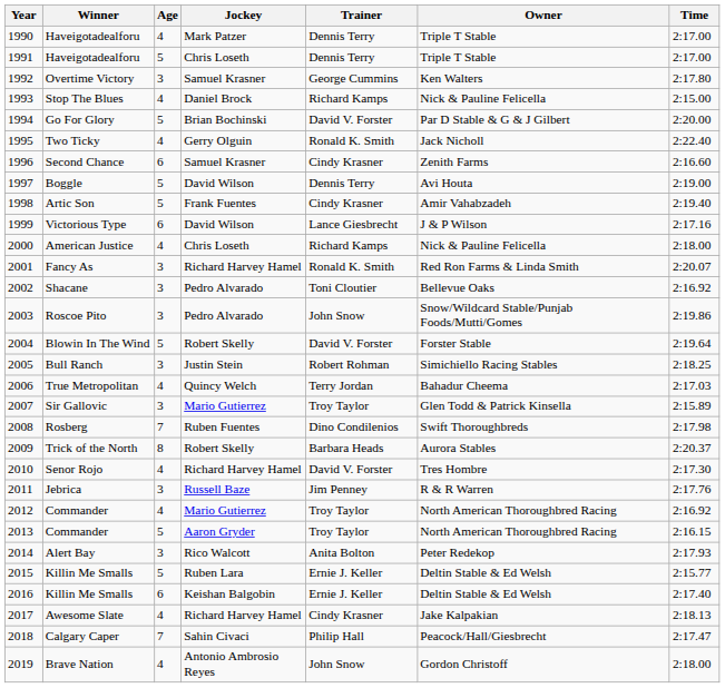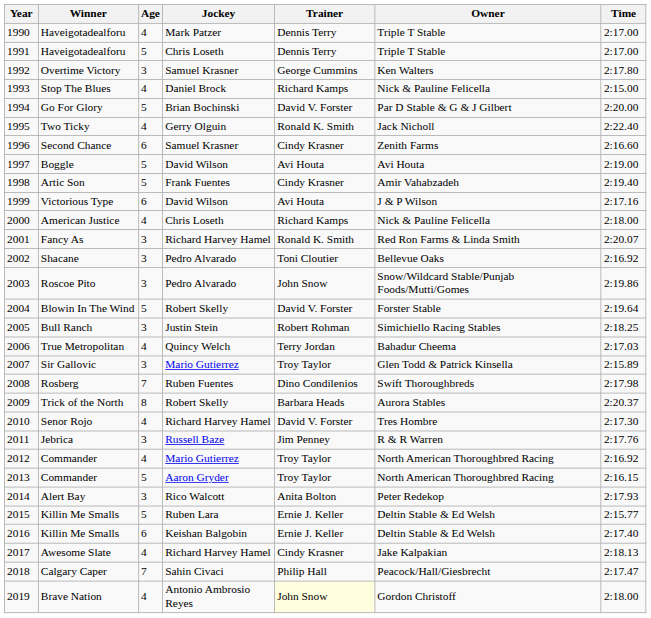 <table class="wikitable sortable" style="font-size:90%">
 <tr>
 <th width="36px">Year<br></th>
 <th width="120px">Winner<br></th>
 <th width="20px">Age<br></th>
 <th width="135px">Jockey<br></th>
 <th width="120px">Trainer<br></th>
 <th width="280px">Owner<br></th>
 <th width="50px">Time<br></th>
 </tr>
 <tr>
 <td>1990</td>
 <td>Haveigotadealforu</td>
 <td>4</td>
 <td>Mark Patzer</td>
 <td>Dennis Terry</td>
 <td>Triple T Stable</td>
 <td>2:17.00</td>
 </tr>
 <tr>
 <td>1991</td>
 <td>Haveigotadealforu</td>
 <td>5</td>
 <td>Chris Loseth</td>
 <td>Dennis Terry</td>
 <td>Triple T Stable</td>
 <td>2:17.00</td>
 </tr>
 <tr>
 <td>1992</td>
 <td>Overtime Victory</td>
 <td>3</td>
 <td>Samuel Krasner</td>
 <td>George Cummins</td>
 <td>Ken Walters</td>
 <td>2:17.80</td>
 </tr>
 <tr>
 <td>1993</td>
 <td>Stop The Blues</td>
 <td>4</td>
 <td>Daniel Brock</td>
 <td>Richard Kamps</td>
 <td>Nick & Pauline Felicella</td>
 <td>2:15.00</td>
 </tr>
 <tr>
 <td>1994</td>
 <td>Go For Glory</td>
 <td>5</td>
 <td>Brian Bochinski</td>
 <td>David V. Forster</td>
 <td>Par D Stable & G & J Gilbert</td>
 <td>2:20.00</td>
 </tr>
 <tr>
 <td>1995</td>
 <td>Two Ticky</td>
 <td>4</td>
 <td>Gerry Olguin</td>
 <td>Ronald K. Smith</td>
 <td>Jack Nicholl</td>
 <td>2:22.40</td>
 </tr>
 <tr>
 <td>1996</td>
 <td>Second Chance</td>
 <td>6</td>
 <td>Samuel Krasner</td>
 <td>Cindy Krasner</td>
 <td>Zenith Farms</td>
 <td>2:16.60</td>
 </tr>
 <tr>
 <td>1997</td>
 <td>Boggle</td>
 <td>5</td>
 <td>David Wilson</td>
-<td>Dennis Terry</td>
+<td>Avi Houta</td>
 <td>Avi Houta</td>
 <td>2:19.00</td>
 </tr>
 <tr>
 <td>1998</td>
 <td>Artic Son</td>
 <td>5</td>
 <td>Frank Fuentes</td>
 <td>Cindy Krasner</td>
 <td>Amir Vahabzadeh</td>
 <td>2:19.40</td>
 </tr>
 <tr>
 <td>1999</td>
 <td>Victorious Type</td>
 <td>6</td>
 <td>David Wilson</td>
-<td>Lance Giesbrecht</td>
+<td>Avi Houta</td>
 <td>J & P Wilson</td>
 <td>2:17.16</td>
 </tr>
 <tr>
 <td>2000</td>
 <td>American Justice</td>
 <td>4</td>
 <td>Chris Loseth</td>
 <td>Richard Kamps</td>
 <td>Nick & Pauline Felicella</td>
 <td>2:18.00</td>
 </tr>
 <tr>
 <td>2001</td>
 <td>Fancy As</td>
 <td>3</td>
 <td>Richard Harvey Hamel</td>
 <td>Ronald K. Smith</td>
 <td>Red Ron Farms & Linda Smith</td>
 <td>2:20.07</td>
 </tr>
 <tr>
 <td>2002</td>
 <td>Shacane</td>
 <td>3</td>
 <td>Pedro Alvarado</td>
 <td>Toni Cloutier</td>
 <td>Bellevue Oaks</td>
 <td>2:16.92</td>
 </tr>
 <tr>
 <td>2003</td>
 <td>Roscoe Pito</td>
 <td>3</td>
 <td>Pedro Alvarado</td>
 <td>John Snow</td>
 <td>Snow/Wildcard Stable/Punjab Foods/Mutti/Gomes</td>
 <td>2:19.86</td>
 </tr>
 <tr>
 <td>2004</td>
 <td>Blowin In The Wind</td>
 <td>5</td>
 <td>Robert Skelly</td>
 <td>David V. Forster</td>
 <td>Forster Stable</td>
 <td>2:19.64</td>
 </tr>
 <tr>
 <td>2005</td>
 <td>Bull Ranch</td>
 <td>3</td>
 <td>Justin Stein</td>
 <td>Robert Rohman</td>
 <td>Simichiello Racing Stables</td>
 <td>2:18.25</td>
 </tr>
 <tr>
 <td>2006</td>
 <td>True Metropolitan</td>
 <td>4</td>
 <td>Quincy Welch</td>
 <td>Terry Jordan</td>
 <td>Bahadur Cheema</td>
 <td>2:17.03</td>
 </tr>
 <tr>
 <td>2007</td>
 <td>Sir Gallovic</td>
 <td>3</td>
 <td><a href='#'>Mario Gutierrez</a></td>
 <td>Troy Taylor</td>
 <td>Glen Todd & Patrick Kinsella</td>
 <td>2:15.89</td>
 </tr>
 <tr>
 <td>2008</td>
 <td>Rosberg</td>
 <td>7</td>
 <td>Ruben Fuentes</td>
 <td>Dino Condilenios</td>
 <td>Swift Thoroughbreds</td>
 <td>2:17.98</td>
 </tr>
 <tr>
 <td>2009</td>
 <td>Trick of the North</td>
 <td>8</td>
 <td>Robert Skelly</td>
 <td>Barbara Heads</td>
 <td>Aurora Stables</td>
 <td>2:20.37</td>
 </tr>
 <tr>
 <td>2010</td>
 <td>Senor Rojo</td>
 <td>4</td>
 <td>Richard Harvey Hamel</td>
 <td>David V. Forster</td>
 <td>Tres Hombre</td>
 <td>2:17.30</td>
 </tr>
 <tr>
 <td>2011</td>
 <td>Jebrica</td>
 <td>3</td>
 <td><a href='#'>Russell Baze</a></td>
 <td>Jim Penney</td>
 <td>R & R Warren</td>
 <td>2:17.76</td>
 </tr>
 <tr>
 <td>2012</td>
 <td>Commander</td>
 <td>4</td>
 <td><a href='#'>Mario Gutierrez</a></td>
 <td>Troy Taylor</td>
 <td>North American Thoroughbred Racing</td>
 <td>2:16.92</td>
 </tr>
 <tr>
 <td>2013</td>
 <td>Commander</td>
 <td>5</td>
 <td><a href='#'>Aaron Gryder</a></td>
 <td>Troy Taylor</td>
 <td>North American Thoroughbred Racing</td>
 <td>2:16.15</td>
 </tr>
 <tr>
 <td>2014</td>
 <td>Alert Bay</td>
 <td>3</td>
 <td>Rico Walcott</td>
 <td>Anita Bolton</td>
 <td>Peter Redekop</td>
 <td>2:17.93</td>
 </tr>
 <tr>
 <td>2015</td>
 <td>Killin Me Smalls</td>
 <td>5</td>
 <td>Ruben Lara</td>
 <td>Ernie J. Keller</td>
 <td>Deltin Stable & Ed Welsh</td>
 <td>2:15.77</td>
 </tr>
 <tr>
 <td>2016</td>
 <td>Killin Me Smalls</td>
 <td>6</td>
 <td>Keishan Balgobin</td>
 <td>Ernie J. Keller</td>
 <td>Deltin Stable & Ed Welsh</td>
 <td>2:17.40</td>
 </tr>
 <tr>
 <td>2017</td>
 <td>Awesome Slate</td>
 <td>4</td>
 <td>Richard Harvey Hamel</td>
 <td>Cindy Krasner</td>
 <td>Jake Kalpakian</td>
 <td>2:18.13</td>
 </tr>
 <tr>
 <td>2018</td>
 <td>Calgary Caper</td>
 <td>7</td>
 <td>Sahin Civaci</td>
 <td>Philip Hall</td>
 <td>Peacock/Hall/Giesbrecht</td>
 <td>2:17.47</td>
 </tr>
 <tr>
 <td>2019</td>
 <td>Brave Nation</td>
 <td>4</td>
 <td>Antonio Ambrosio Reyes</td>
-<td>John Snow</td>
+<td style="background: lightyellow;">John Snow</td>
 <td>Gordon Christoff</td>
 <td>2:18.00</td>
 </tr>
 </table>
